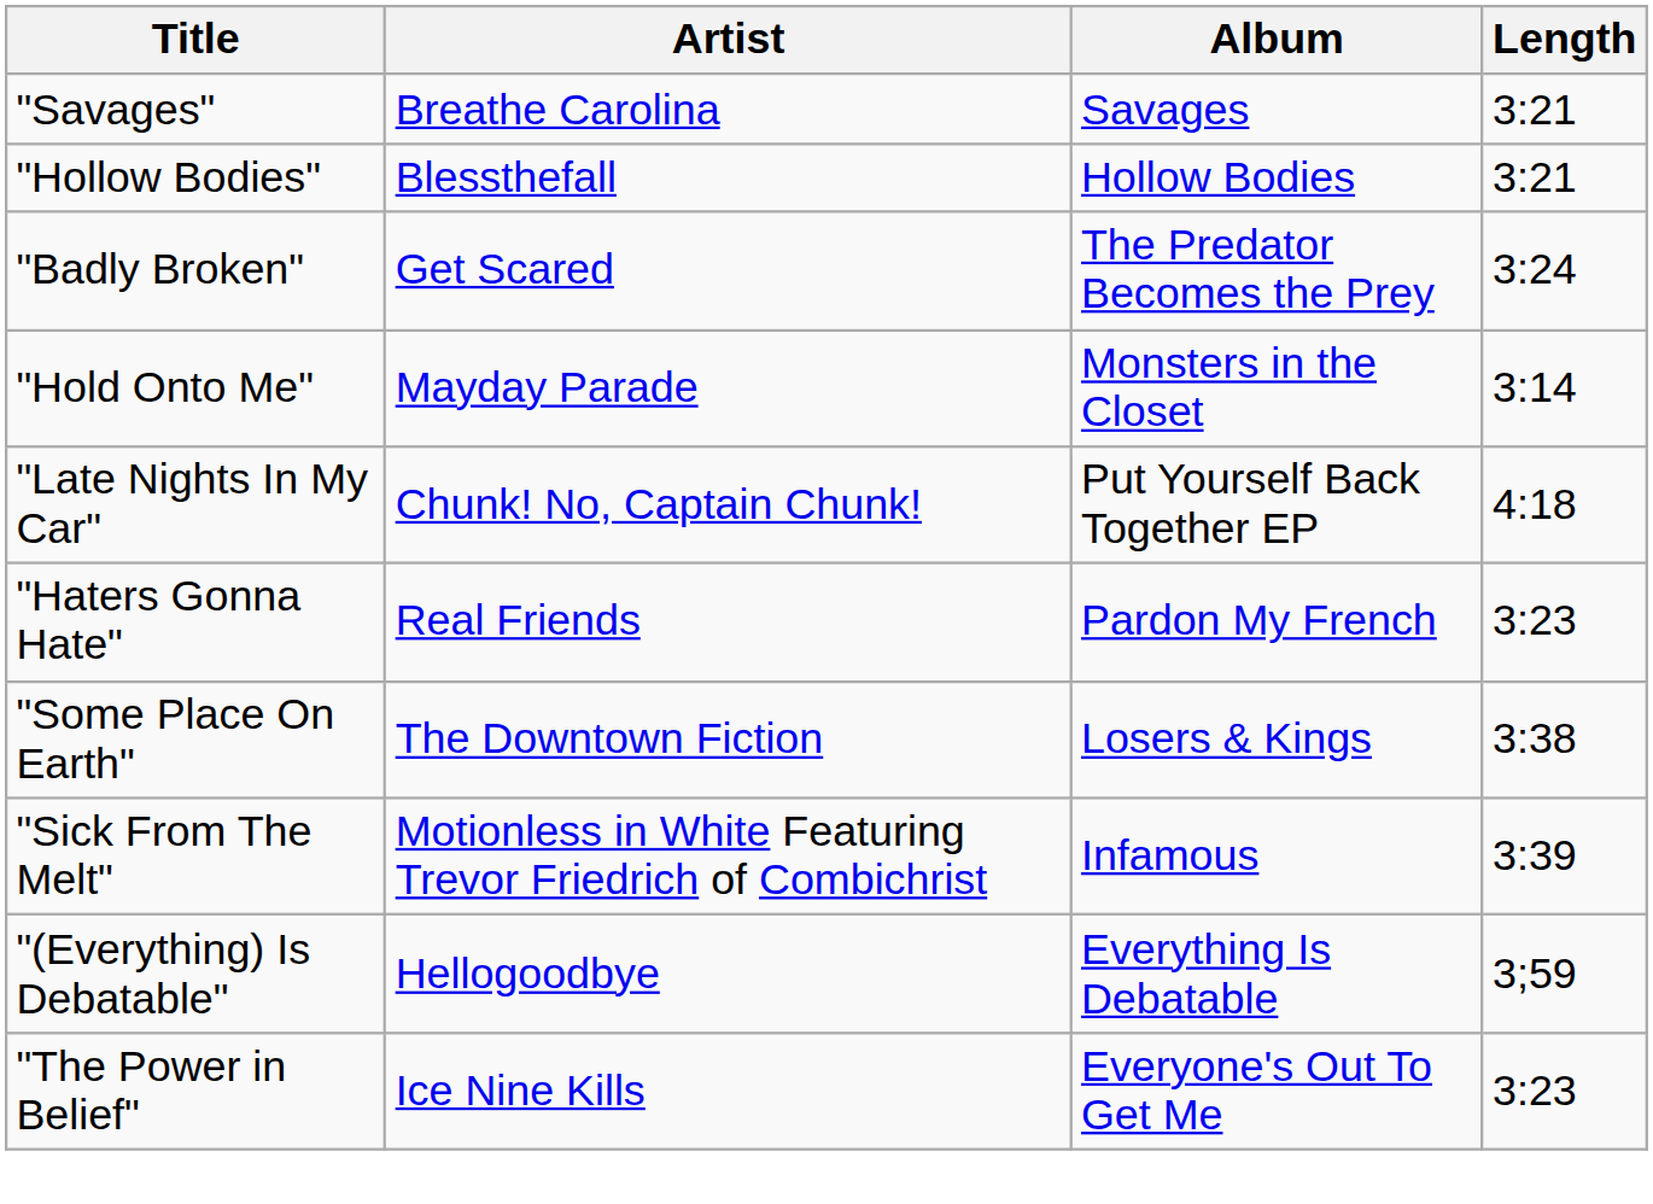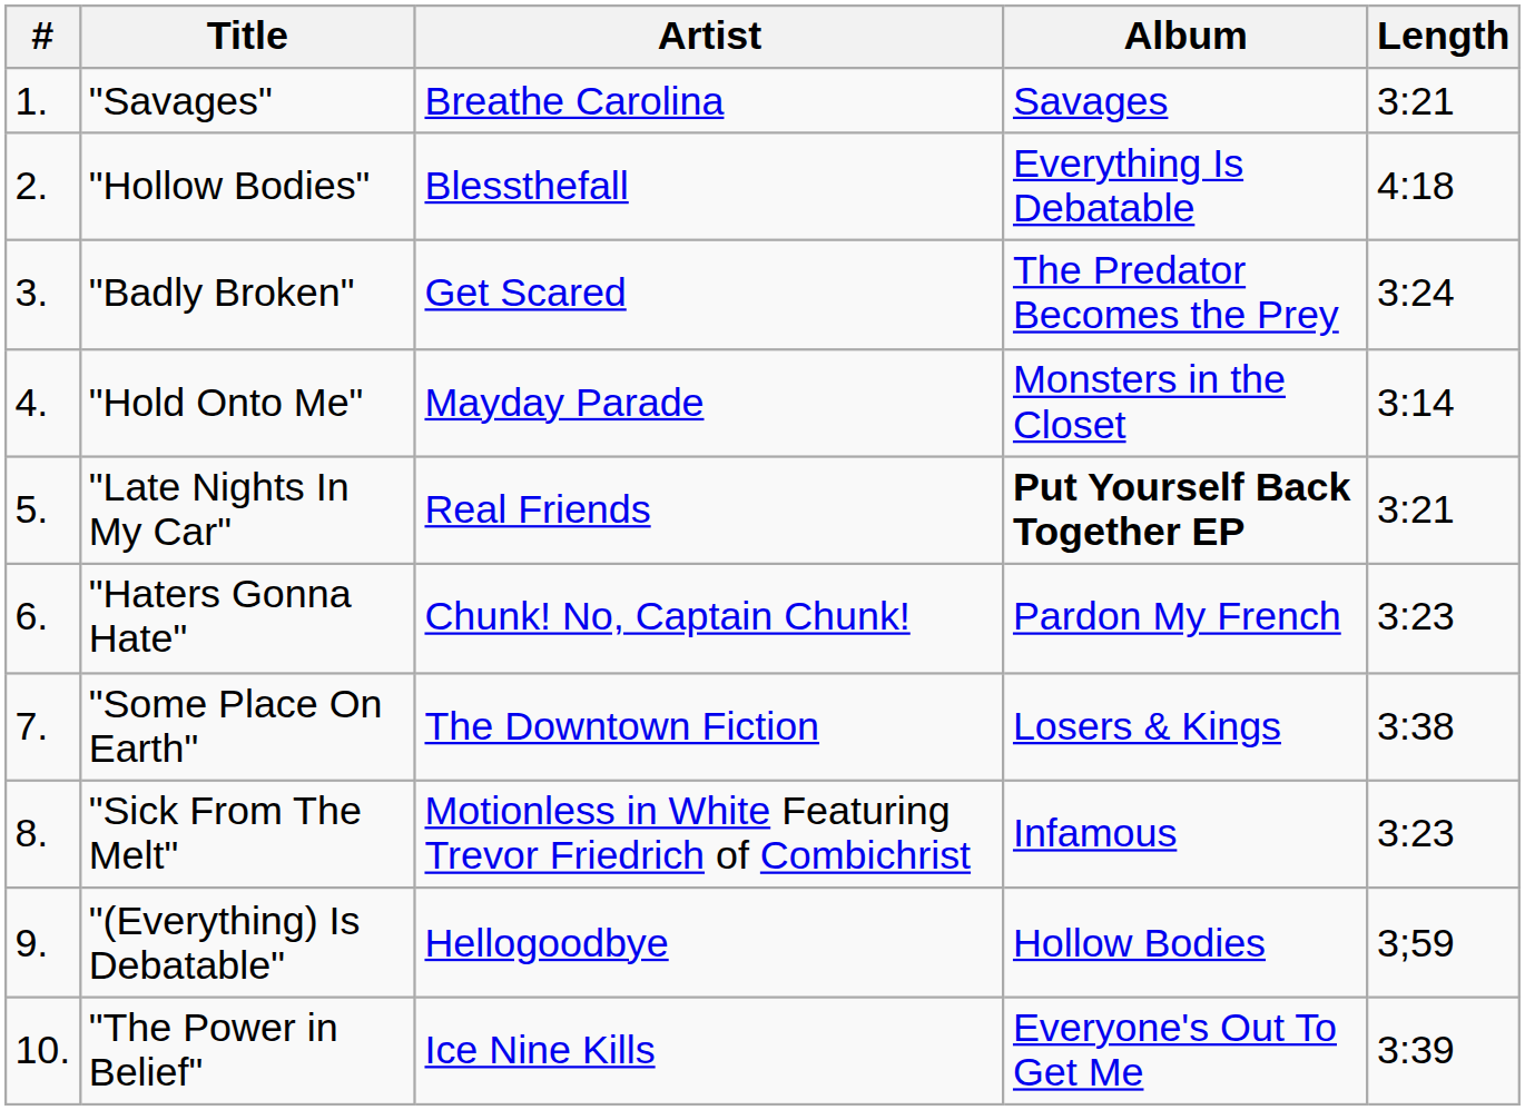 <table class="wikitable">
 <tr>
+<th>#</th>
 <th>Title</th>
 <th>Artist</th>
 <th>Album</th>
 <th>Length</th>
 </tr>
 <tr>
+<td>1.</td>
 <td>"Savages"</td>
 <td><a href='#'>Breathe Carolina</a></td>
 <td><a href='#'>Savages</a></td>
 <td>3:21</td>
 </tr>
 <tr>
+<td>2.</td>
 <td>"Hollow Bodies"</td>
 <td><a href='#'>Blessthefall</a></td>
-<td><a href='#'>Hollow Bodies</a></td>
-<td>3:21</td>
+<td><a href='#'>Everything Is Debatable</a></td>
+<td>4:18</td>
 </tr>
 <tr>
+<td>3.</td>
 <td>"Badly Broken"</td>
 <td><a href='#'>Get Scared</a></td>
 <td><a href='#'>The Predator Becomes the Prey</a></td>
 <td>3:24</td>
 </tr>
 <tr>
+<td>4.</td>
 <td>"Hold Onto Me"</td>
 <td><a href='#'>Mayday Parade</a></td>
 <td><a href='#'>Monsters in the Closet</a></td>
 <td>3:14</td>
 </tr>
 <tr>
+<td>5.</td>
 <td>"Late Nights In My Car"</td>
-<td><a href='#'>Chunk! No, Captain Chunk!</a></td>
-<td>Put Yourself Back Together EP</td>
-<td>4:18</td>
+<td><a href='#'>Real Friends</a></td>
+<td><strong>Put Yourself Back Together EP</strong></td>
+<td>3:21</td>
 </tr>
 <tr>
+<td>6.</td>
 <td>"Haters Gonna Hate"</td>
-<td><a href='#'>Real Friends</a></td>
+<td><a href='#'>Chunk! No, Captain Chunk!</a></td>
 <td><a href='#'>Pardon My French</a></td>
 <td>3:23</td>
 </tr>
 <tr>
+<td>7.</td>
 <td>"Some Place On Earth"</td>
 <td><a href='#'>The Downtown Fiction</a></td>
 <td><a href='#'>Losers & Kings</a></td>
 <td>3:38</td>
 </tr>
 <tr>
+<td>8.</td>
 <td>"Sick From The Melt"</td>
 <td><a href='#'>Motionless in White</a> Featuring <a href='#'>Trevor Friedrich</a> of <a href='#'>Combichrist</a></td>
 <td><a href='#'>Infamous</a></td>
-<td>3:39</td>
+<td>3:23</td>
 </tr>
 <tr>
+<td>9.</td>
 <td>"(Everything) Is Debatable"</td>
 <td><a href='#'>Hellogoodbye</a></td>
-<td><a href='#'>Everything Is Debatable</a></td>
+<td><a href='#'>Hollow Bodies</a></td>
 <td>3;59</td>
 </tr>
 <tr>
+<td>10.</td>
 <td>"The Power in Belief"</td>
 <td><a href='#'>Ice Nine Kills</a></td>
 <td><a href='#'>Everyone's Out To Get Me</a></td>
-<td>3:23</td>
+<td>3:39</td>
 </tr>
 </table>
